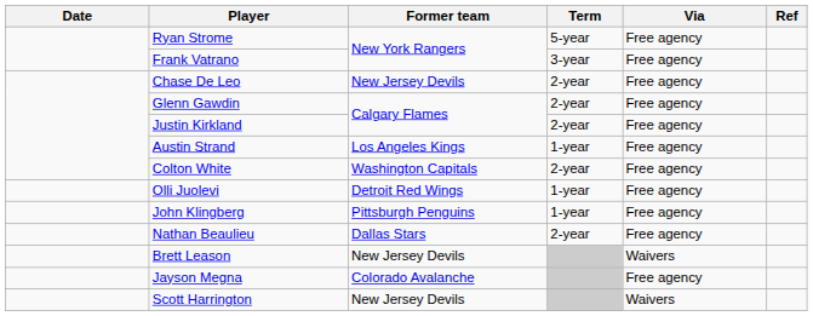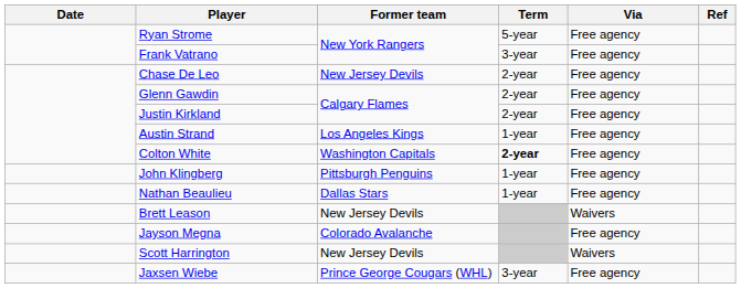 <table class="wikitable">
 <tr style="background:#ddd; text-align:center;">
 <th style="width: 10em;">Date</th>
 <th style="width: 14em;">Player</th>
 <th style="width: 14em;">Former team</th>
 <th style="width: 5em;">Term</th>
 <th style="width: 10em;">Via</th>
 <th style="width: 2.5em;">Ref</th>
 </tr>
 <tr>
 <td rowspan=2></td>
 <td><a href='#'>Ryan Strome</a></td>
 <td rowspan=2><a href='#'>New York Rangers</a></td>
 <td>5-year</td>
 <td>Free agency</td>
 <td></td>
 </tr>
 <tr>
 <td><a href='#'>Frank Vatrano</a></td>
 <td>3-year</td>
 <td>Free agency</td>
 <td></td>
 </tr>
 <tr>
 <td rowspan=5></td>
 <td><a href='#'>Chase De Leo</a></td>
 <td><a href='#'>New Jersey Devils</a></td>
 <td>2-year</td>
 <td>Free agency</td>
 <td></td>
 </tr>
 <tr>
 <td><a href='#'>Glenn Gawdin</a></td>
 <td rowspan=2><a href='#'>Calgary Flames</a></td>
 <td>2-year</td>
 <td>Free agency</td>
 <td></td>
 </tr>
 <tr>
 <td><a href='#'>Justin Kirkland</a></td>
 <td>2-year</td>
 <td>Free agency</td>
 <td></td>
 </tr>
 <tr>
 <td><a href='#'>Austin Strand</a></td>
 <td><a href='#'>Los Angeles Kings</a></td>
 <td>1-year</td>
 <td>Free agency</td>
 <td></td>
 </tr>
 <tr>
 <td><a href='#'>Colton White</a></td>
 <td><a href='#'>Washington Capitals</a></td>
-<td>2-year</td>
-<td>Free agency</td>
-<td></td>
-</tr>
-<tr>
-<td></td>
-<td><a href='#'>Olli Juolevi</a></td>
-<td><a href='#'>Detroit Red Wings</a></td>
-<td>1-year</td>
+<td><strong>2-year</strong></td>
 <td>Free agency</td>
 <td></td>
 </tr>
 <tr>
 <td></td>
 <td><a href='#'>John Klingberg</a></td>
 <td><a href='#'>Pittsburgh Penguins</a></td>
 <td>1-year</td>
 <td>Free agency</td>
 <td></td>
 </tr>
 <tr>
 <td></td>
 <td><a href='#'>Nathan Beaulieu</a></td>
 <td><a href='#'>Dallas Stars</a></td>
-<td>2-year</td>
+<td>1-year</td>
 <td>Free agency</td>
 <td></td>
 </tr>
 <tr>
 <td></td>
 <td><a href='#'>Brett Leason</a></td>
 <td>New Jersey Devils</td>
 <td style="background:#ccc;"></td>
 <td>Waivers</td>
 <td></td>
 </tr>
 <tr>
 <td></td>
 <td><a href='#'>Jayson Megna</a></td>
 <td><a href='#'>Colorado Avalanche</a></td>
 <td style="background:#ccc;"></td>
 <td>Free agency</td>
 <td></td>
 </tr>
 <tr>
 <td></td>
 <td><a href='#'>Scott Harrington</a></td>
 <td>New Jersey Devils</td>
 <td style="background:#ccc;"></td>
 <td>Waivers</td>
 <td></td>
 </tr>
+<tr>
+<td></td>
+<td><a href='#'>Jaxsen Wiebe</a></td>
+<td><a href='#'>Prince George Cougars</a> (<a href='#'>WHL</a>)</td>
+<td>3-year</td>
+<td>Free agency</td>
+<td></td>
+</tr>
 </table>
